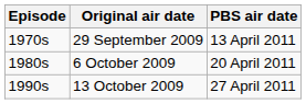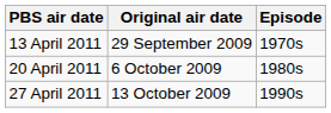 <table class="wikitable" border="1">
 <tr>
+<th>PBS air date</th>
+<th>Original air date</th>
 <th>Episode</th>
-<th>Original air date</th>
-<th>PBS air date</th>
 </tr>
 <tr>
+<td>13 April 2011</td>
+<td>29 September 2009</td>
 <td>1970s</td>
-<td>29 September 2009</td>
-<td>13 April 2011</td>
 </tr>
 <tr>
+<td>20 April 2011</td>
+<td>6 October 2009</td>
 <td>1980s</td>
-<td>6 October 2009</td>
-<td>20 April 2011</td>
 </tr>
 <tr>
+<td>27 April 2011</td>
+<td>13 October 2009</td>
 <td>1990s</td>
-<td>13 October 2009</td>
-<td>27 April 2011</td>
 </tr>
 </table>
